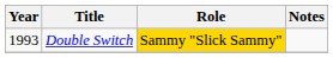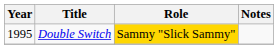 <table class="wikitable sortable">
 <tr>
 <th>Year</th>
 <th>Title</th>
 <th>Role</th>
 <th>Notes</th>
 </tr>
 <tr>
-<td>1993</td>
+<td>1995</td>
 <td><em><a href='#'>Double Switch</a></em></td>
 <td style="background: gold;">Sammy "Slick Sammy"</td>
 <td></td>
 </tr>
 <tr>
 </tr>
 </table>
